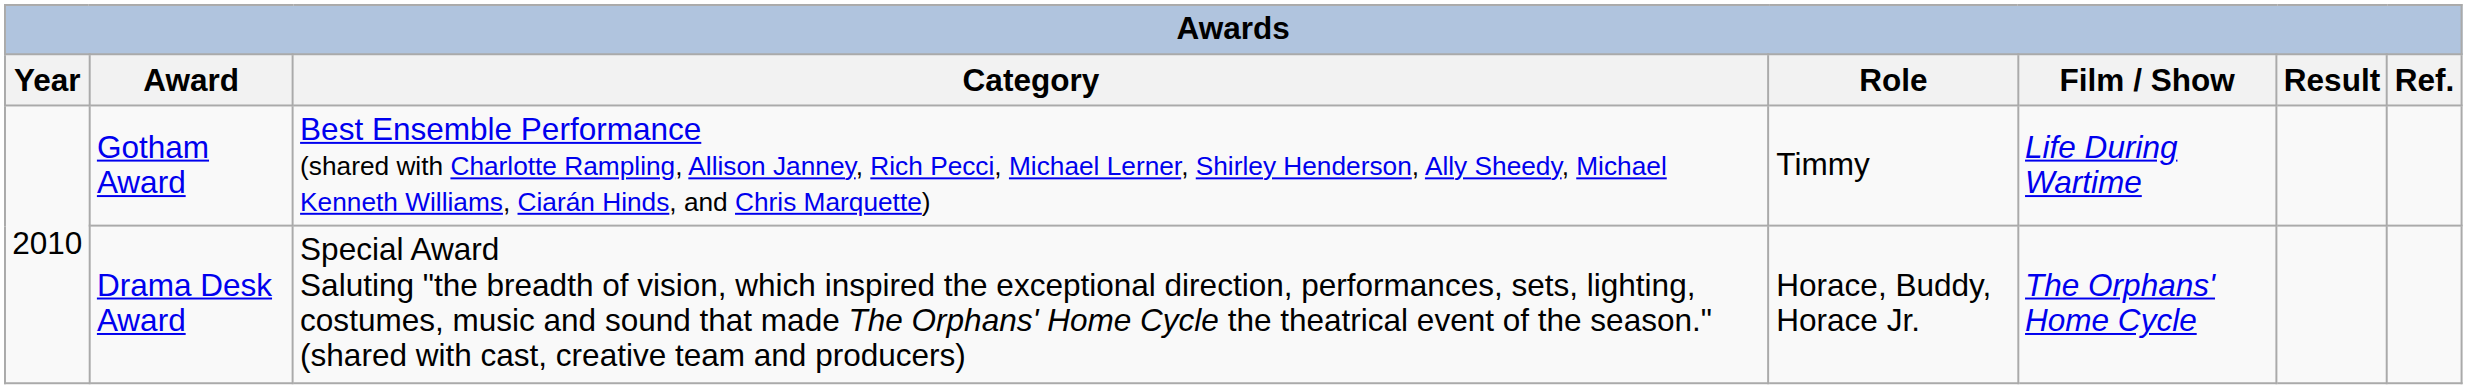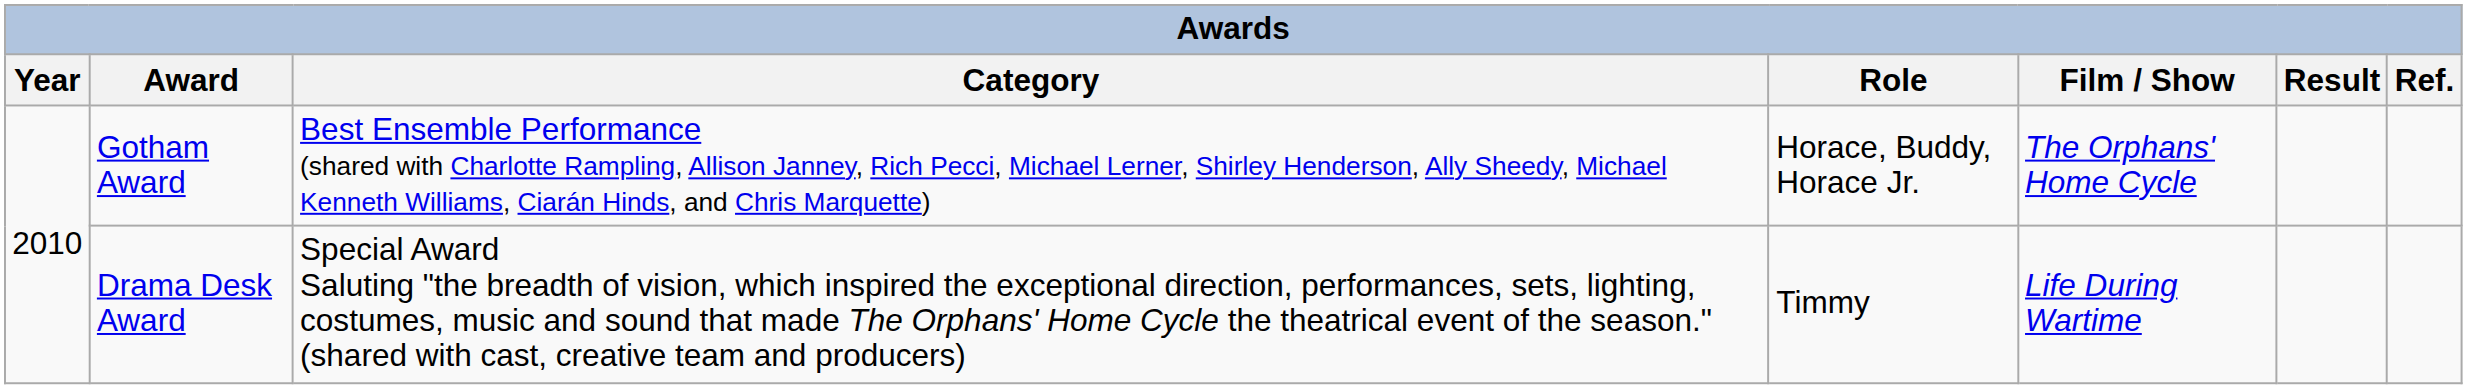 <table class="wikitable" background: #f9f9f9;>
 <tr align="center">
 <th colspan=7 style="background:#B0C4DE;">Awards</th>
 </tr>
 <tr align="center">
 <th>Year</th>
 <th>Award</th>
 <th>Category</th>
 <th>Role</th>
 <th>Film / Show</th>
 <th>Result</th>
 <th>Ref.</th>
 </tr>
 <tr>
 <td rowspan=2>2010</td>
 <td><a href='#'>Gotham Award</a></td>
 <td><a href='#'>Best Ensemble Performance</a><br><small>(shared with <a href='#'>Charlotte Rampling</a>, <a href='#'>Allison Janney</a>, <a href='#'>Rich Pecci</a>, <a href='#'>Michael Lerner</a>, <a href='#'>Shirley Henderson</a>, <a href='#'>Ally Sheedy</a>, <a href='#'>Michael Kenneth Williams</a>, <a href='#'>Ciarán Hinds</a>, and <a href='#'>Chris Marquette</a>)</small></td>
-<td>Timmy</td>
-<td><em><a href='#'>Life During Wartime</a></em></td>
+<td>Horace, Buddy, Horace Jr.</td>
+<td><em><a href='#'>The Orphans' Home Cycle</a></em></td>
 <td></td>
 <td></td>
 </tr>
 <tr>
 <td><a href='#'>Drama Desk Award</a></td>
 <td>Special Award<br>Saluting "the breadth of vision, which inspired the exceptional direction, performances, sets, lighting, costumes, music and sound that made <em>The Orphans' Home Cycle</em> the theatrical event of the season."<br>(shared with cast, creative team and producers)</td>
-<td>Horace, Buddy, Horace Jr.</td>
-<td><em><a href='#'>The Orphans' Home Cycle</a></em></td>
+<td>Timmy</td>
+<td><em><a href='#'>Life During Wartime</a></em></td>
 <td></td>
 <td></td>
 </tr>
 </table>
